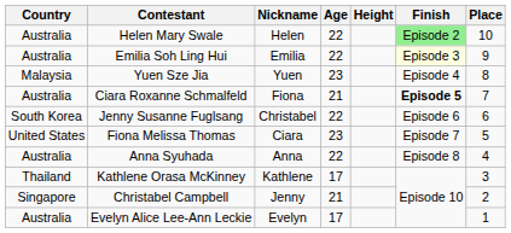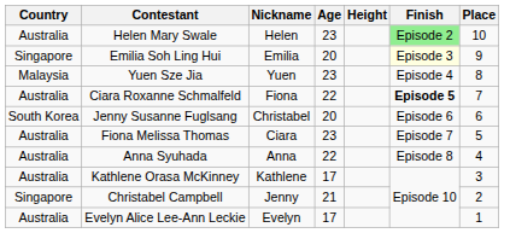 <table class="wikitable sortable" style="text-align:center">
 <tr>
 <th>Country</th>
 <th>Contestant</th>
 <th>Nickname</th>
 <th>Age</th>
 <th>Height</th>
 <th>Finish</th>
 <th>Place</th>
 </tr>
 <tr>
 <td>Australia</td>
 <td>Helen Mary Swale</td>
 <td>Helen</td>
-<td>22</td>
+<td>23</td>
 <td></td>
 <td style="background: lightgreen;">Episode 2</td>
 <td>10</td>
 </tr>
 <tr>
-<td>Australia</td>
+<td>Singapore</td>
 <td>Emilia Soh Ling Hui</td>
 <td>Emilia</td>
-<td>22</td>
+<td>20</td>
 <td></td>
 <td style="background: lightyellow;">Episode 3</td>
 <td>9</td>
 </tr>
 <tr>
 <td>Malaysia</td>
 <td>Yuen Sze Jia</td>
 <td>Yuen</td>
 <td>23</td>
 <td></td>
 <td>Episode 4</td>
 <td>8</td>
 </tr>
 <tr>
 <td>Australia</td>
 <td>Ciara Roxanne Schmalfeld</td>
 <td>Fiona</td>
-<td>21</td>
+<td>22</td>
 <td></td>
 <td><strong>Episode 5</strong></td>
 <td>7</td>
 </tr>
 <tr>
 <td>South Korea</td>
 <td>Jenny Susanne Fuglsang</td>
 <td>Christabel</td>
-<td>22</td>
+<td>20</td>
 <td></td>
 <td>Episode 6</td>
 <td>6</td>
 </tr>
 <tr>
-<td>United States</td>
+<td>Australia</td>
 <td>Fiona Melissa Thomas</td>
 <td>Ciara</td>
 <td>23</td>
 <td></td>
 <td>Episode 7</td>
 <td>5</td>
 </tr>
 <tr>
 <td>Australia</td>
 <td>Anna Syuhada</td>
 <td>Anna</td>
 <td>22</td>
 <td></td>
 <td>Episode 8</td>
 <td>4</td>
 </tr>
 <tr>
-<td>Thailand</td>
+<td>Australia</td>
 <td>Kathlene Orasa McKinney</td>
 <td>Kathlene</td>
 <td>17</td>
 <td></td>
 <td rowspan=3>Episode 10</td>
 <td>3</td>
 </tr>
 <tr>
 <td>Singapore</td>
 <td>Christabel Campbell</td>
 <td>Jenny</td>
 <td>21</td>
 <td></td>
 <td>2</td>
 </tr>
 <tr>
 <td>Australia</td>
 <td>Evelyn Alice Lee-Ann Leckie</td>
 <td>Evelyn</td>
 <td>17</td>
 <td></td>
 <td>1</td>
 </tr>
 </table>
